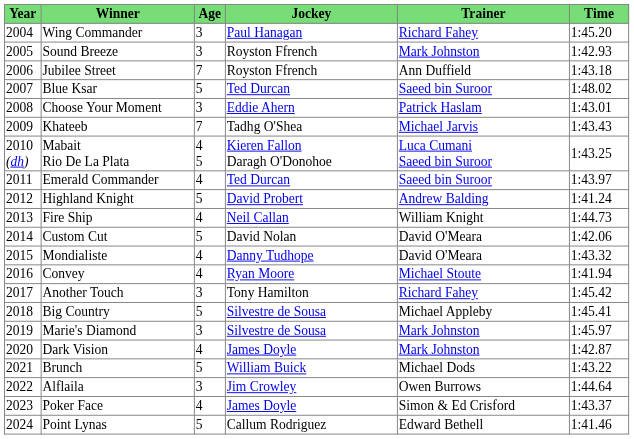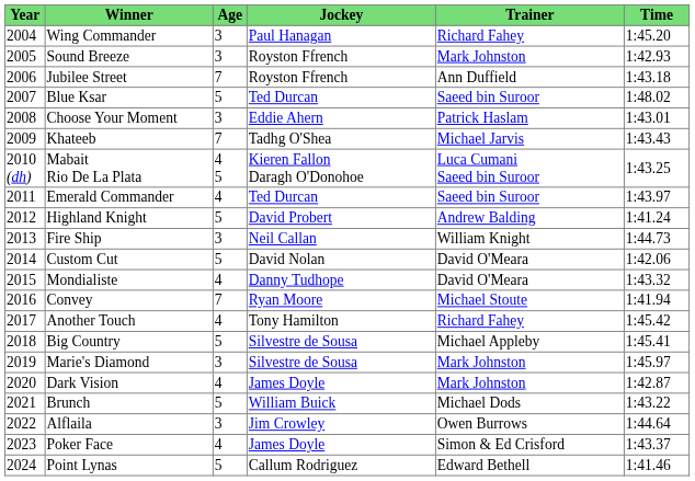 <table class = "sortable" | border="1" style="border-collapse: collapse; font-size:90%">
 <tr bgcolor="#77dd77" align="center">
 <th style="width:36px"><strong>Year</strong></th>
 <th style="width:160px"><strong>Winner</strong></th>
 <th style="width:30px"><strong>Age</strong></th>
 <th style="width:180px"><strong>Jockey</strong></th>
 <th style="width:180px"><strong>Trainer</strong></th>
 <th style="width:60px"><strong>Time</strong></th>
 </tr>
 <tr>
 <td>2004</td>
 <td>Wing Commander</td>
 <td>3</td>
 <td><a href='#'>Paul Hanagan</a></td>
 <td><a href='#'>Richard Fahey</a></td>
 <td>1:45.20</td>
 </tr>
 <tr>
 <td>2005</td>
 <td>Sound Breeze</td>
 <td>3</td>
 <td>Royston Ffrench</td>
 <td><a href='#'>Mark Johnston</a></td>
 <td>1:42.93</td>
 </tr>
 <tr>
 <td>2006</td>
 <td>Jubilee Street</td>
 <td>7</td>
 <td>Royston Ffrench</td>
 <td>Ann Duffield</td>
 <td>1:43.18</td>
 </tr>
 <tr>
 <td>2007</td>
 <td>Blue Ksar</td>
 <td>5</td>
 <td><a href='#'>Ted Durcan</a></td>
 <td><a href='#'>Saeed bin Suroor</a></td>
 <td>1:48.02</td>
 </tr>
 <tr>
 <td>2008</td>
 <td>Choose Your Moment</td>
 <td>3</td>
 <td><a href='#'>Eddie Ahern</a></td>
 <td><a href='#'>Patrick Haslam</a></td>
 <td>1:43.01</td>
 </tr>
 <tr>
 <td>2009</td>
 <td>Khateeb</td>
 <td>7</td>
 <td>Tadhg O'Shea</td>
 <td><a href='#'>Michael Jarvis</a></td>
 <td>1:43.43</td>
 </tr>
 <tr>
 <td>2010<br><em>(<a href='#'>dh</a>)</em></td>
 <td>Mabait<br>Rio De La Plata</td>
 <td>4<br>5</td>
 <td><a href='#'>Kieren Fallon</a><br>Daragh O'Donohoe</td>
 <td><a href='#'>Luca Cumani</a><br><a href='#'>Saeed bin Suroor</a></td>
 <td>1:43.25</td>
 </tr>
 <tr>
 <td>2011</td>
 <td>Emerald Commander</td>
 <td>4</td>
 <td><a href='#'>Ted Durcan</a></td>
 <td><a href='#'>Saeed bin Suroor</a></td>
 <td>1:43.97</td>
 </tr>
 <tr>
 <td>2012</td>
 <td>Highland Knight</td>
 <td>5</td>
 <td><a href='#'>David Probert</a></td>
 <td><a href='#'>Andrew Balding</a></td>
 <td>1:41.24</td>
 </tr>
 <tr>
 <td>2013</td>
 <td>Fire Ship</td>
-<td>4</td>
+<td>3</td>
 <td><a href='#'>Neil Callan</a></td>
 <td>William Knight</td>
 <td>1:44.73</td>
 </tr>
 <tr>
 <td>2014</td>
 <td>Custom Cut</td>
 <td>5</td>
 <td>David Nolan</td>
 <td>David O'Meara</td>
 <td>1:42.06</td>
 </tr>
 <tr>
 <td>2015</td>
 <td>Mondialiste</td>
 <td>4</td>
 <td><a href='#'>Danny Tudhope</a></td>
 <td>David O'Meara</td>
 <td>1:43.32</td>
 </tr>
 <tr>
 <td>2016</td>
 <td>Convey</td>
-<td>4</td>
+<td>7</td>
 <td><a href='#'>Ryan Moore</a></td>
 <td><a href='#'>Michael Stoute</a></td>
 <td>1:41.94</td>
 </tr>
 <tr>
 <td>2017</td>
 <td>Another Touch</td>
-<td>3</td>
+<td>4</td>
 <td>Tony Hamilton</td>
 <td><a href='#'>Richard Fahey</a></td>
 <td>1:45.42</td>
 </tr>
 <tr>
 <td>2018</td>
 <td>Big Country</td>
 <td>5</td>
 <td><a href='#'>Silvestre de Sousa</a></td>
 <td>Michael Appleby</td>
 <td>1:45.41</td>
 </tr>
 <tr>
 <td>2019</td>
 <td>Marie's Diamond</td>
 <td>3</td>
 <td><a href='#'>Silvestre de Sousa</a></td>
 <td><a href='#'>Mark Johnston</a></td>
 <td>1:45.97</td>
 </tr>
 <tr>
 <td>2020</td>
 <td>Dark Vision</td>
 <td>4</td>
 <td><a href='#'>James Doyle</a></td>
 <td><a href='#'>Mark Johnston</a></td>
 <td>1:42.87</td>
 </tr>
 <tr>
 <td>2021</td>
 <td>Brunch</td>
 <td>5</td>
 <td><a href='#'>William Buick</a></td>
 <td>Michael Dods</td>
 <td>1:43.22</td>
 </tr>
 <tr>
 <td>2022</td>
 <td>Alflaila</td>
 <td>3</td>
 <td><a href='#'>Jim Crowley</a></td>
 <td>Owen Burrows</td>
 <td>1:44.64</td>
 </tr>
 <tr>
 <td>2023</td>
 <td>Poker Face</td>
 <td>4</td>
 <td><a href='#'>James Doyle</a></td>
 <td>Simon & Ed Crisford</td>
 <td>1:43.37</td>
 </tr>
 <tr>
 <td>2024</td>
 <td>Point Lynas</td>
 <td>5</td>
 <td>Callum Rodriguez</td>
 <td>Edward Bethell</td>
 <td>1:41.46</td>
 </tr>
 </table>
